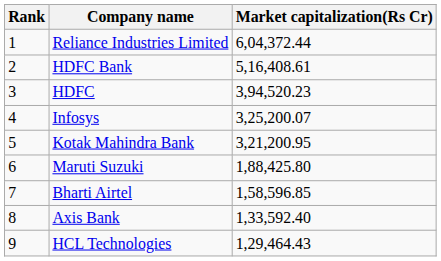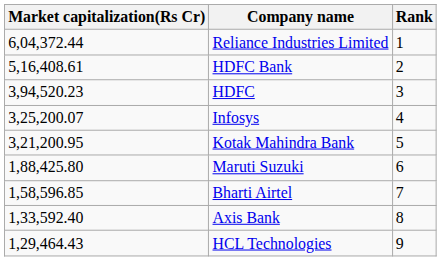 <table class="wikitable">
 <tr>
+<th>Market capitalization(Rs Cr)</th>
+<th>Company name</th>
 <th>Rank</th>
-<th>Company name</th>
-<th>Market capitalization(Rs Cr)</th>
 </tr>
 <tr>
+<td>6,04,372.44</td>
+<td><a href='#'>Reliance Industries Limited</a></td>
 <td>1</td>
-<td><a href='#'>Reliance Industries Limited</a></td>
-<td>6,04,372.44</td>
 </tr>
 <tr>
+<td>5,16,408.61</td>
+<td><a href='#'>HDFC Bank</a></td>
 <td>2</td>
-<td><a href='#'>HDFC Bank</a></td>
-<td>5,16,408.61</td>
 </tr>
 <tr>
+<td>3,94,520.23</td>
+<td><a href='#'>HDFC</a></td>
 <td>3</td>
-<td><a href='#'>HDFC</a></td>
-<td>3,94,520.23</td>
 </tr>
 <tr>
+<td>3,25,200.07</td>
+<td><a href='#'>Infosys</a></td>
 <td>4</td>
-<td><a href='#'>Infosys</a></td>
-<td>3,25,200.07</td>
 </tr>
 <tr>
+<td>3,21,200.95</td>
+<td><a href='#'>Kotak Mahindra Bank</a></td>
 <td>5</td>
-<td><a href='#'>Kotak Mahindra Bank</a></td>
-<td>3,21,200.95</td>
 </tr>
 <tr>
+<td>1,88,425.80</td>
+<td><a href='#'>Maruti Suzuki</a></td>
 <td>6</td>
-<td><a href='#'>Maruti Suzuki</a></td>
-<td>1,88,425.80</td>
 </tr>
 <tr>
+<td>1,58,596.85</td>
+<td><a href='#'>Bharti Airtel</a></td>
 <td>7</td>
-<td><a href='#'>Bharti Airtel</a></td>
-<td>1,58,596.85</td>
 </tr>
 <tr>
+<td>1,33,592.40</td>
+<td><a href='#'>Axis Bank</a></td>
 <td>8</td>
-<td><a href='#'>Axis Bank</a></td>
-<td>1,33,592.40</td>
 </tr>
 <tr>
+<td>1,29,464.43</td>
+<td><a href='#'>HCL Technologies</a></td>
 <td>9</td>
-<td><a href='#'>HCL Technologies</a></td>
-<td>1,29,464.43</td>
 </tr>
 </table>
